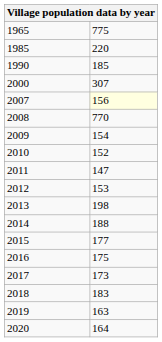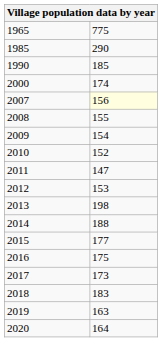 <table class="wikitable">
 <tr>
 <th colspan="2">Village population data by year</th>
 </tr>
 <tr>
 <td>1965</td>
 <td>775</td>
 </tr>
 <tr>
 <td>1985</td>
-<td>220</td>
+<td>290</td>
 </tr>
 <tr>
 <td>1990</td>
 <td>185</td>
 </tr>
 <tr>
 <td>2000</td>
-<td>307</td>
+<td>174</td>
 </tr>
 <tr>
 <td>2007</td>
 <td style="background: lightyellow;">156</td>
 </tr>
 <tr>
 <td>2008</td>
-<td>770</td>
+<td>155</td>
 </tr>
 <tr>
 <td>2009</td>
 <td>154</td>
 </tr>
 <tr>
 <td>2010</td>
 <td>152</td>
 </tr>
 <tr>
 <td>2011</td>
 <td>147</td>
 </tr>
 <tr>
 <td>2012</td>
 <td>153</td>
 </tr>
 <tr>
 <td>2013</td>
 <td>198</td>
 </tr>
 <tr>
 <td>2014</td>
 <td>188</td>
 </tr>
 <tr>
 <td>2015</td>
 <td>177</td>
 </tr>
 <tr>
 <td>2016</td>
 <td>175</td>
 </tr>
 <tr>
 <td>2017</td>
 <td>173</td>
 </tr>
 <tr>
 <td>2018</td>
 <td>183</td>
 </tr>
 <tr>
 <td>2019</td>
 <td>163</td>
 </tr>
 <tr>
 <td>2020</td>
 <td>164</td>
 </tr>
 </table>
